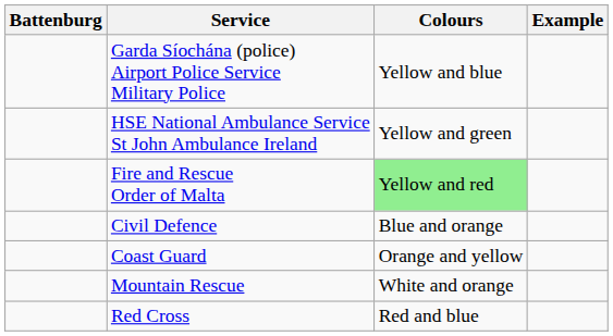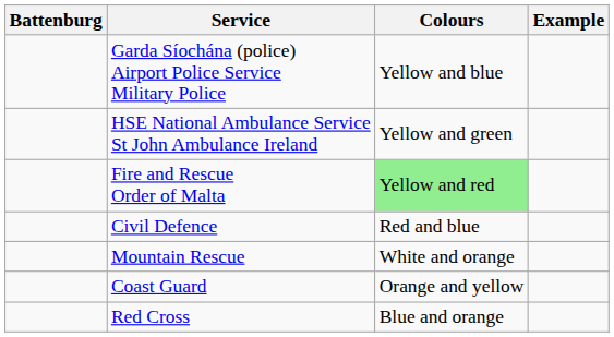 <table class="wikitable">
 <tr>
 <th>Battenburg</th>
 <th>Service</th>
 <th>Colours</th>
 <th>Example</th>
 </tr>
 <tr>
 <td></td>
 <td><a href='#'>Garda Síochána</a> (police)<br><a href='#'>Airport Police Service</a><br><a href='#'>Military Police</a></td>
 <td>Yellow and blue</td>
 <td></td>
 </tr>
 <tr>
 <td></td>
 <td><a href='#'>HSE National Ambulance Service</a><br><a href='#'>St John Ambulance Ireland</a></td>
 <td>Yellow and green</td>
 <td></td>
 </tr>
 <tr>
 <td></td>
 <td><a href='#'>Fire and Rescue</a><br><a href='#'>Order of Malta</a></td>
 <td style="background: lightgreen;">Yellow and red</td>
 <td></td>
 </tr>
 <tr>
 <td></td>
 <td><a href='#'>Civil Defence</a></td>
-<td>Blue and orange</td>
+<td>Red and blue</td>
+<td></td>
+</tr>
+<tr>
+<td></td>
+<td><a href='#'>Mountain Rescue</a></td>
+<td>White and orange</td>
 <td></td>
 </tr>
 <tr>
 <td></td>
 <td><a href='#'>Coast Guard</a></td>
 <td>Orange and yellow</td>
 <td></td>
 </tr>
 <tr>
 <td></td>
-<td><a href='#'>Mountain Rescue</a></td>
-<td>White and orange</td>
-<td></td>
-</tr>
-<tr>
-<td></td>
 <td><a href='#'>Red Cross</a></td>
-<td>Red and blue</td>
+<td>Blue and orange</td>
 <td></td>
 </tr>
 </table>
